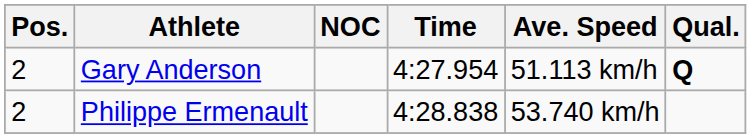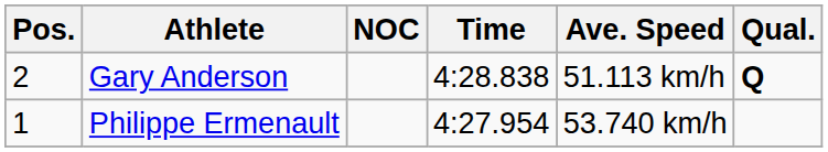 <table class="wikitable" style="font-size:95%;">
 <tr>
 <th>Pos.</th>
 <th>Athlete</th>
 <th>NOC</th>
 <th>Time</th>
 <th>Ave. Speed</th>
 <th>Qual.</th>
 </tr>
 <tr>
 <td>2</td>
 <td><a href='#'>Gary Anderson</a></td>
 <td></td>
-<td>4:27.954</td>
+<td>4:28.838</td>
 <td>51.113 km/h</td>
 <td><strong>Q</strong></td>
 </tr>
 <tr>
-<td>2</td>
+<td>1</td>
 <td><a href='#'>Philippe Ermenault</a></td>
 <td></td>
-<td>4:28.838</td>
+<td>4:27.954</td>
 <td>53.740 km/h</td>
 <td></td>
 </tr>
 </table>
